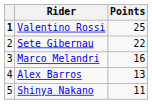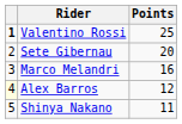 <table class="wikitable" style="font-size: 95%;">
 <tr>
 <th></th>
 <th>Rider</th>
 <th>Points</th>
 </tr>
 <tr>
 <td align=center><strong>1</strong></td>
 <td> <a href='#'>Valentino Rossi</a></td>
 <td align=right>25</td>
 </tr>
 <tr>
 <td align=center>2</td>
 <td> <a href='#'>Sete Gibernau</a></td>
-<td align=right>22</td>
+<td align=right>20</td>
 </tr>
 <tr>
 <td align=center>3</td>
 <td> <a href='#'>Marco Melandri</a></td>
 <td align=right>16</td>
 </tr>
 <tr>
-<td align=center>4</td>
+<td align=center style="background: lightyellow;">4</td>
 <td> <a href='#'>Alex Barros</a></td>
-<td align=right>13</td>
+<td align=right>12</td>
 </tr>
 <tr>
 <td align=center>5</td>
 <td> <a href='#'>Shinya Nakano</a></td>
 <td align=right>11</td>
 </tr>
 </table>
